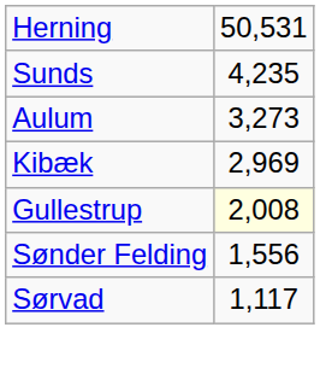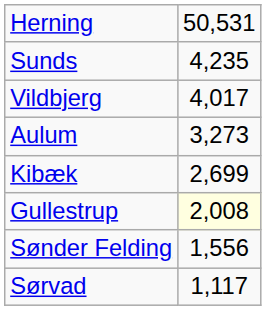 <table class="wikitable" style="margin-right:1em">
 <tr>
 <td><a href='#'>Herning</a></td>
 <td align="center">50,531</td>
 </tr>
 <tr>
 <td><a href='#'>Sunds</a></td>
 <td align="center">4,235</td>
 </tr>
 <tr>
+<td><a href='#'>Vildbjerg</a></td>
+<td align="center">4,017</td>
+</tr>
+<tr>
 <td><a href='#'>Aulum</a></td>
 <td align="center">3,273</td>
 </tr>
 <tr>
 <td><a href='#'>Kibæk</a></td>
-<td align="center">2,969</td>
+<td align="center">2,699</td>
 </tr>
 <tr>
 <td><a href='#'>Gullestrup</a></td>
 <td align="center" style="background: lightyellow;">2,008</td>
 </tr>
 <tr>
 <td><a href='#'>Sønder Felding</a></td>
 <td align="center">1,556</td>
 </tr>
 <tr>
 <td><a href='#'>Sørvad</a></td>
 <td align="center">1,117</td>
 </tr>
 </table>
